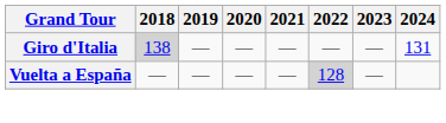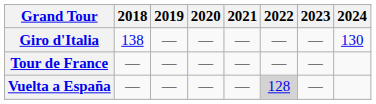 <table class="wikitable plainrowheaders">
 <tr>
 <th scope="col"><a href='#'>Grand Tour</a></th>
 <th scope="col">2018</th>
 <th scope="col">2019</th>
 <th scope="col">2020</th>
 <th scope="col">2021</th>
 <th scope="col">2022</th>
 <th>2023</th>
 <th>2024</th>
 </tr>
 <tr style="text-align:center;">
 <th scope="row"> <a href='#'>Giro d'Italia</a></th>
-<td style="background: lightgrey;"><a href='#'>138</a></td>
+<td><a href='#'>138</a></td>
 <td>—</td>
 <td>—</td>
 <td>—</td>
 <td>—</td>
 <td>—</td>
-<td><a href='#'>131</a></td>
+<td><a href='#'>130</a></td>
+</tr>
+<tr style="text-align:center;">
+<th scope="row"> <a href='#'>Tour de France</a></th>
+<td>—</td>
+<td>—</td>
+<td>—</td>
+<td>—</td>
+<td>—</td>
+<td>—</td>
+<td></td>
 </tr>
 <tr style="text-align:center;">
 <th scope="row"> <a href='#'>Vuelta a España</a></th>
 <td>—</td>
 <td>—</td>
 <td>—</td>
 <td>—</td>
 <td style="background: lightgrey;"><a href='#'>128</a></td>
 <td>—</td>
 <td></td>
 </tr>
 </table>
